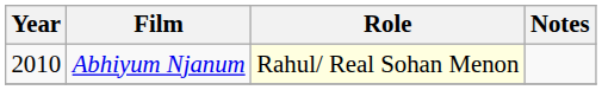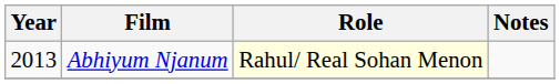 <table class="wikitable">
 <tr style="background:#ccc; text-align:center;">
 <th>Year</th>
 <th>Film</th>
 <th>Role</th>
 <th>Notes</th>
 </tr>
 <tr>
-<td>2010</td>
+<td>2013</td>
 <td><em><a href='#'>Abhiyum Njanum</a></em></td>
 <td style="background: lightyellow;">Rahul/ Real Sohan Menon</td>
 <td></td>
 </tr>
 <tr>
 </tr>
 </table>
